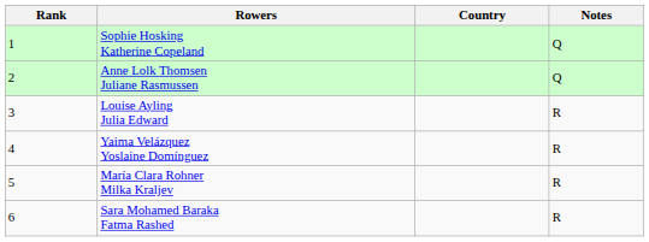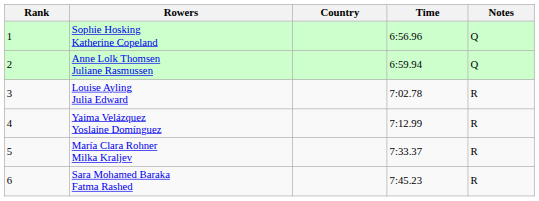 <table class="wikitable sortable" width=50%>
 <tr>
 <th>Rank</th>
 <th>Rowers</th>
 <th>Country</th>
+<th>Time</th>
 <th>Notes</th>
 </tr>
 <tr bgcolor=ccffcc>
 <td>1</td>
 <td><a href='#'>Sophie Hosking</a><br><a href='#'>Katherine Copeland</a></td>
 <td></td>
+<td>6:56.96</td>
 <td>Q</td>
 </tr>
 <tr bgcolor=ccffcc>
 <td>2</td>
 <td><a href='#'>Anne Lolk Thomsen</a><br><a href='#'>Juliane Rasmussen</a></td>
 <td></td>
+<td>6:59.94</td>
 <td>Q</td>
 </tr>
 <tr>
 <td>3</td>
 <td><a href='#'>Louise Ayling</a><br><a href='#'>Julia Edward</a></td>
 <td></td>
+<td>7:02.78</td>
 <td>R</td>
 </tr>
 <tr>
 <td>4</td>
 <td><a href='#'>Yaima Velázquez</a><br><a href='#'>Yoslaine Domínguez</a></td>
 <td></td>
+<td>7:12.99</td>
 <td>R</td>
 </tr>
 <tr>
 <td>5</td>
 <td><a href='#'>María Clara Rohner</a><br><a href='#'>Milka Kraljev</a></td>
 <td></td>
+<td>7:33.37</td>
 <td>R</td>
 </tr>
 <tr>
 <td>6</td>
 <td><a href='#'>Sara Mohamed Baraka</a><br><a href='#'>Fatma Rashed</a></td>
 <td></td>
+<td>7:45.23</td>
 <td>R</td>
 </tr>
 </table>
